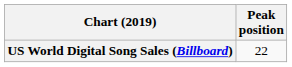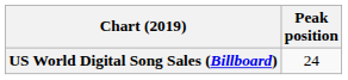 <table class="wikitable plainrowheaders" style="text-align:center">
 <tr>
 <th scope="col">Chart (2019)</th>
 <th scope="col">Peak<br>position</th>
 </tr>
 <tr>
 <th scope="row">US World Digital Song Sales (<em><a href='#'>Billboard</a></em>)</th>
-<td>22</td>
+<td>24</td>
 </tr>
 </table>
